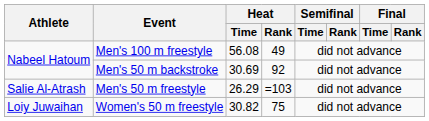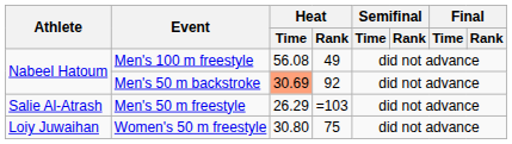 <table class=wikitable style="font-size:90%">
 <tr>
 <th rowspan="2">Athlete</th>
 <th rowspan="2">Event</th>
 <th colspan="2">Heat</th>
 <th colspan="2">Semifinal</th>
 <th colspan="2">Final</th>
 </tr>
 <tr style="font-size:95%">
 <th>Time</th>
 <th>Rank</th>
 <th>Time</th>
 <th>Rank</th>
 <th>Time</th>
 <th>Rank</th>
 </tr>
 <tr align=center>
 <td align=left rowspan=2><a href='#'>Nabeel Hatoum</a></td>
 <td align=left><a href='#'>Men's 100 m freestyle</a></td>
 <td>56.08</td>
 <td>49</td>
 <td colspan=4>did not advance</td>
 </tr>
 <tr align=center>
 <td align=left><a href='#'>Men's 50 m backstroke</a></td>
-<td>30.69</td>
+<td style="background: lightsalmon;">30.69</td>
 <td>92</td>
 <td colspan=4>did not advance</td>
 </tr>
 <tr align=center>
 <td align=left><a href='#'>Salie Al-Atrash</a></td>
 <td align=left><a href='#'>Men's 50 m freestyle</a></td>
 <td>26.29</td>
 <td>=103</td>
 <td colspan=4>did not advance</td>
 </tr>
 <tr align=center>
 <td align=left><a href='#'>Loiy Juwaihan</a></td>
 <td align=left><a href='#'>Women's 50 m freestyle</a></td>
-<td>30.82</td>
+<td>30.80</td>
 <td>75</td>
 <td colspan=4>did not advance</td>
 </tr>
 </table>
